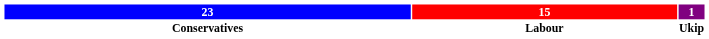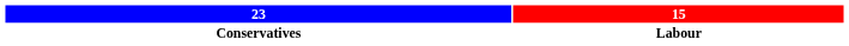 <table style="width:60%; text-align:center;">
 <tr style="color:white;">
 <td style="background:blue; width:59.0%;"><strong>23</strong></td>
 <td style="background:red; width:38.5%;"><strong>15</strong></td>
-<td style="background:purple; width:2.5%;"><strong>1</strong></td>
 </tr>
 <tr>
 <td><span><strong>Conservatives</strong></span></td>
 <td><span><strong>Labour</strong></span></td>
-<td><span><strong>Ukip</strong></span></td>
 </tr>
 </table>
